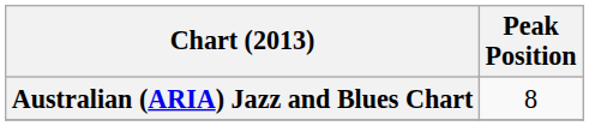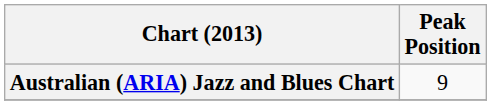 <table class="wikitable sortable plainrowheaders" style="text-align:center">
 <tr>
 <th scope="col">Chart (2013)</th>
 <th scope="col">Peak<br>Position</th>
 </tr>
 <tr>
 <th scope="row">Australian (<a href='#'>ARIA</a>) Jazz and Blues Chart</th>
-<td>8 </td>
+<td>9 </td>
 </tr>
 <tr>
 </tr>
 </table>
